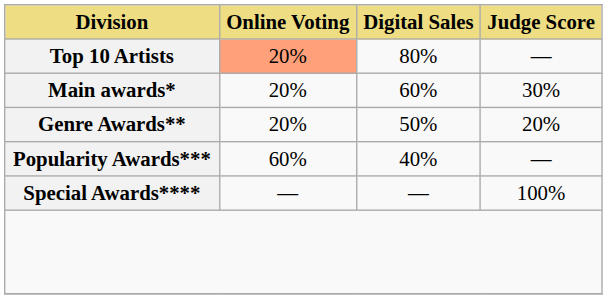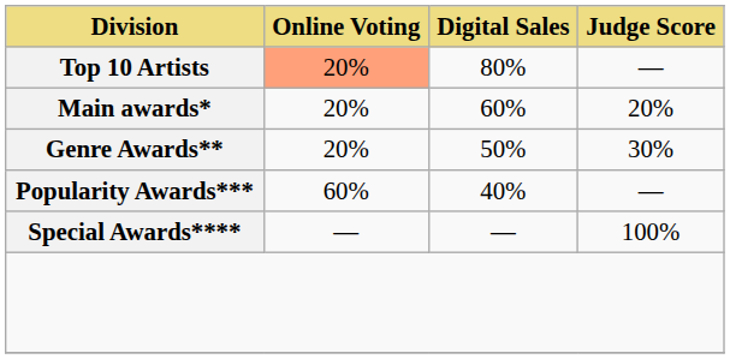 <table class="wikitable" style="width:70%; text-align:center; font-size:95%">
 <tr>
 <th style="background:#EEDD82;" ! align="center">Division</th>
 <th style="background:#EEDD82;" ! align="center">Online Voting</th>
 <th style="background:#EEDD82;" ! align="center">Digital Sales</th>
 <th style="background:#EEDD82;" ! align="center">Judge Score</th>
 </tr>
 <tr>
 <th>Top 10 Artists</th>
 <td style="background: lightsalmon;">20%</td>
 <td>80%</td>
 <td>—</td>
 </tr>
 <tr>
 <th>Main awards*</th>
 <td>20%</td>
 <td>60%</td>
-<td>30%</td>
+<td>20%</td>
 </tr>
 <tr>
 <th>Genre Awards**</th>
 <td>20%</td>
 <td>50%</td>
-<td>20%</td>
+<td>30%</td>
 </tr>
 <tr>
 <th>Popularity Awards***</th>
 <td>60%</td>
 <td>40%</td>
 <td>—</td>
 </tr>
 <tr>
 <th>Special Awards****</th>
 <td>—</td>
 <td>—</td>
 <td>100%</td>
 </tr>
 <tr>
 <td colspan="4" align="left"><br><br><br></td>
 </tr>
 <tr>
 </tr>
 </table>
